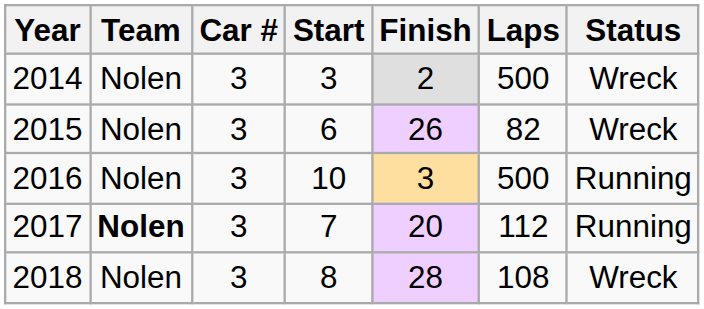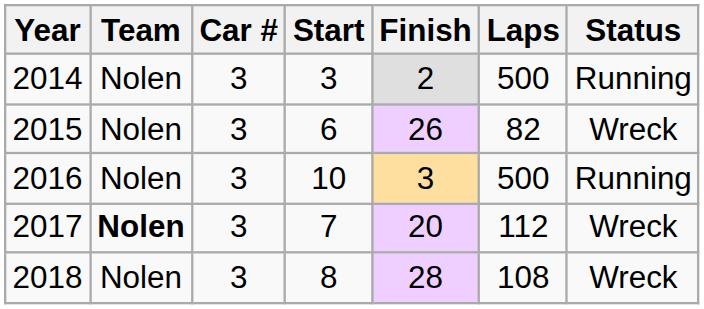 <table class="wikitable" style="text-align:center; font-size:85%">
 <tr>
 <th>Year</th>
 <th>Team</th>
 <th>Car #</th>
 <th>Start</th>
 <th>Finish</th>
 <th>Laps</th>
 <th>Status</th>
 </tr>
 <tr>
 <td>2014</td>
 <td>Nolen</td>
 <td>3</td>
 <td>3</td>
 <td style="background:#DFDFDF;">2</td>
 <td>500</td>
-<td>Wreck</td>
+<td>Running</td>
 </tr>
 <tr>
 <td>2015</td>
 <td>Nolen</td>
 <td>3</td>
 <td>6</td>
 <td style="background:#EFCFFF;">26</td>
 <td>82</td>
 <td>Wreck</td>
 </tr>
 <tr>
 <td>2016</td>
 <td>Nolen</td>
 <td>3</td>
 <td>10</td>
 <td style="background:#FFDF9F;">3</td>
 <td>500</td>
 <td>Running</td>
 </tr>
 <tr>
 <td>2017</td>
 <td><strong>Nolen</strong></td>
 <td>3</td>
 <td>7</td>
 <td style="background:#EFCFFF;">20</td>
 <td>112</td>
-<td>Running</td>
+<td>Wreck</td>
 </tr>
 <tr>
 <td>2018</td>
 <td>Nolen</td>
 <td>3</td>
 <td>8</td>
 <td style="background:#EFCFFF;">28</td>
 <td>108</td>
 <td>Wreck</td>
 </tr>
 </table>
